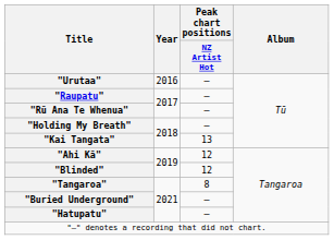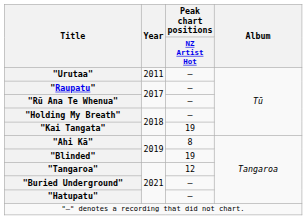 <table class="wikitable plainrowheaders" style="text-align:center;">
 <tr>
 <th scope="col" rowspan="2" style="width:16em;">Title</th>
 <th scope="col" rowspan="2" style="width:1em;">Year</th>
 <th scope="col" colspan="1">Peak chart positions</th>
 <th scope="col" rowspan="2" style="width:10em;">Album</th>
 </tr>
 <tr>
 <th scope="col" style="width:3em;font-size:90%;"><a href='#'>NZ<br>Artist<br>Hot</a><br></th>
 </tr>
 <tr>
 <th scope="row">"Urutaa"</th>
-<td>2016</td>
+<td>2011</td>
 <td>—</td>
 <td rowspan="5"><em>Tū</em></td>
 </tr>
 <tr>
 <th scope="row">"<a href='#'>Raupatu</a>"</th>
 <td rowspan="2">2017</td>
 <td>—</td>
 </tr>
 <tr>
 <th scope="row">"Rū Ana Te Whenua"</th>
 <td>—</td>
 </tr>
 <tr>
 <th scope="row">"Holding My Breath"</th>
 <td rowspan="2">2018</td>
 <td>—</td>
 </tr>
 <tr>
 <th scope="row">"Kai Tangata"</th>
-<td>13</td>
+<td>19</td>
 </tr>
 <tr>
 <th scope="row">"Ahi Kā"</th>
 <td rowspan="2">2019</td>
-<td>12</td>
+<td>8</td>
 <td rowspan="5"><em>Tangaroa</em></td>
 </tr>
 <tr>
 <th scope="row">"Blinded"</th>
-<td>12</td>
+<td>19</td>
 </tr>
 <tr>
 <th scope="row">"Tangaroa"</th>
 <td rowspan="3">2021</td>
-<td>8</td>
+<td>12</td>
 </tr>
 <tr>
 <th scope="row">"Buried Underground"</th>
 <td>—</td>
 </tr>
 <tr>
 <th scope="row">"Hatupatu"</th>
 <td>—</td>
 </tr>
 <tr>
 <td colspan="8" style="font-size:85%;">"—" denotes a recording that did not chart.</td>
 </tr>
 </table>
